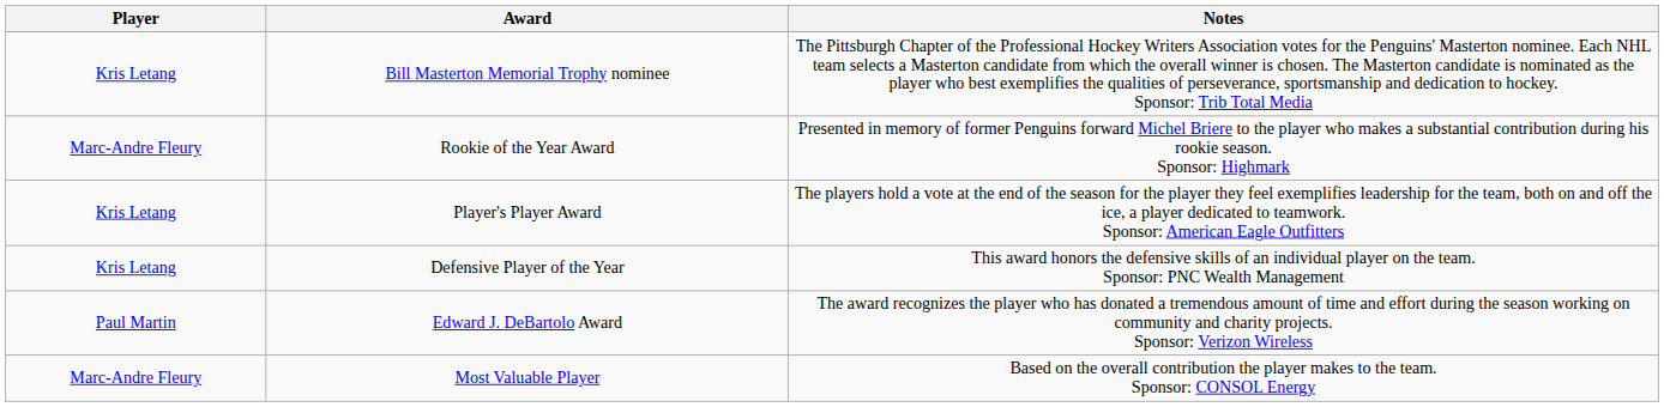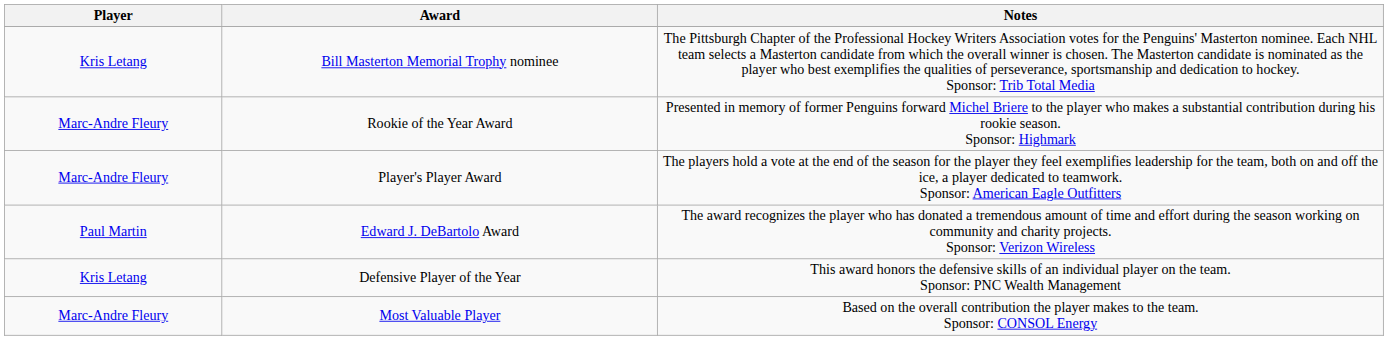 <table class="wikitable" border="1">
 <tr>
 <th width="15%">Player</th>
 <th width="30%">Award</th>
 <th width="50%">Notes</th>
 </tr>
 <tr style="text-align:center;">
 </tr>
 <tr style="text-align:center;">
 <td><a href='#'>Kris Letang</a></td>
 <td><a href='#'>Bill Masterton Memorial Trophy</a> nominee</td>
 <td>The Pittsburgh Chapter of the Professional Hockey Writers Association votes for the Penguins' Masterton nominee. Each NHL team selects a Masterton candidate from which the overall winner is chosen. The Masterton candidate is nominated as the player who best exemplifies the qualities of perseverance, sportsmanship and dedication to hockey. <br>Sponsor: <a href='#'>Trib Total Media</a><br></td>
 </tr>
 <tr style="text-align:center;">
 <td><a href='#'>Marc-Andre Fleury</a></td>
 <td>Rookie of the Year Award</td>
 <td>Presented in memory of former Penguins forward <a href='#'>Michel Briere</a> to the player who makes a substantial contribution during his rookie season. <br>Sponsor: <a href='#'>Highmark</a></td>
 </tr>
 <tr style="text-align:center;">
-<td><a href='#'>Kris Letang</a></td>
+<td><a href='#'>Marc-Andre Fleury</a></td>
 <td>Player's Player Award</td>
 <td>The players hold a vote at the end of the season for the player they feel exemplifies leadership for the team, both on and off the ice, a player dedicated to teamwork. <br>Sponsor: <a href='#'>American Eagle Outfitters</a></td>
+</tr>
+<tr style="text-align:center;">
+<td><a href='#'>Paul Martin</a></td>
+<td><a href='#'>Edward J. DeBartolo</a> Award</td>
+<td>The award recognizes the player who has donated a tremendous amount of time and effort during the season working on community and charity projects. <br> Sponsor: <a href='#'>Verizon Wireless</a></td>
 </tr>
 <tr style="text-align:center;">
 <td><a href='#'>Kris Letang</a></td>
 <td>Defensive Player of the Year</td>
 <td>This award honors the defensive skills of an individual player on the team. <br> Sponsor: PNC Wealth Management</td>
 </tr>
 <tr style="text-align:center;">
-<td><a href='#'>Paul Martin</a></td>
-<td><a href='#'>Edward J. DeBartolo</a> Award</td>
-<td>The award recognizes the player who has donated a tremendous amount of time and effort during the season working on community and charity projects. <br> Sponsor: <a href='#'>Verizon Wireless</a></td>
-</tr>
-<tr style="text-align:center;">
 <td><a href='#'>Marc-Andre Fleury</a></td>
 <td><a href='#'>Most Valuable Player</a></td>
 <td>Based on the overall contribution the player makes to the team. <br> Sponsor: <a href='#'>CONSOL Energy</a></td>
 </tr>
 </table>
